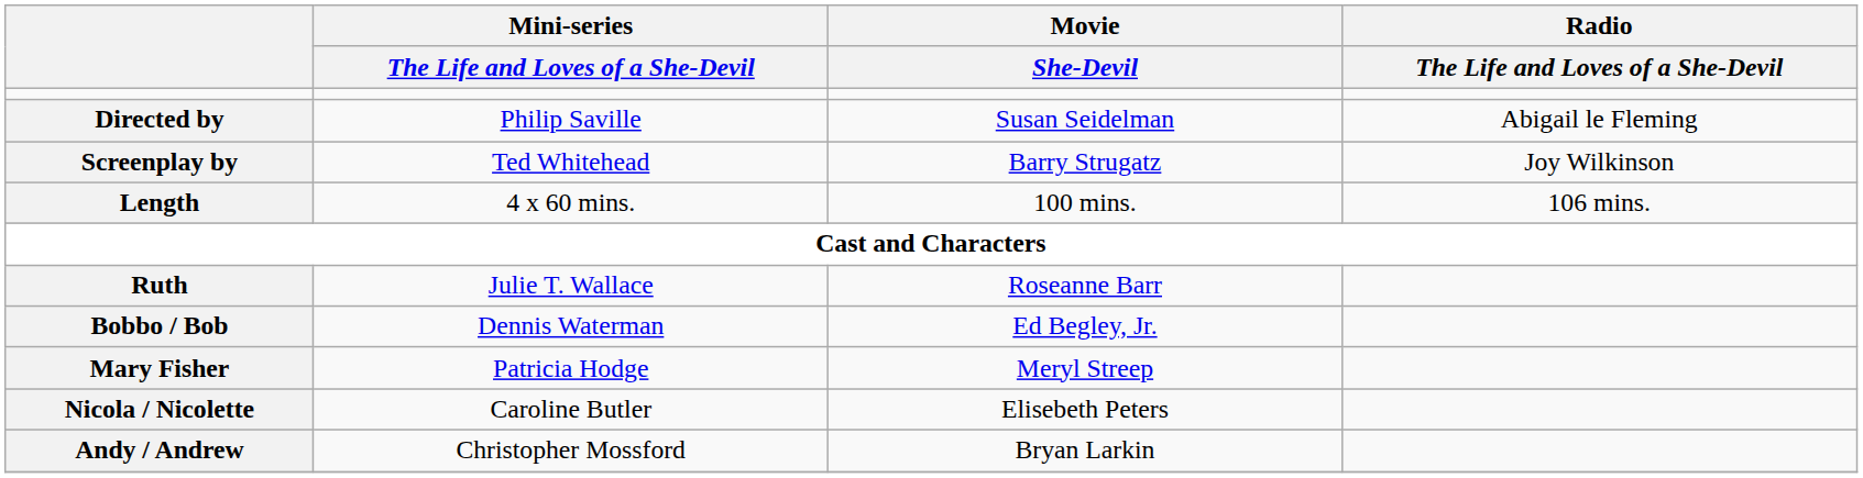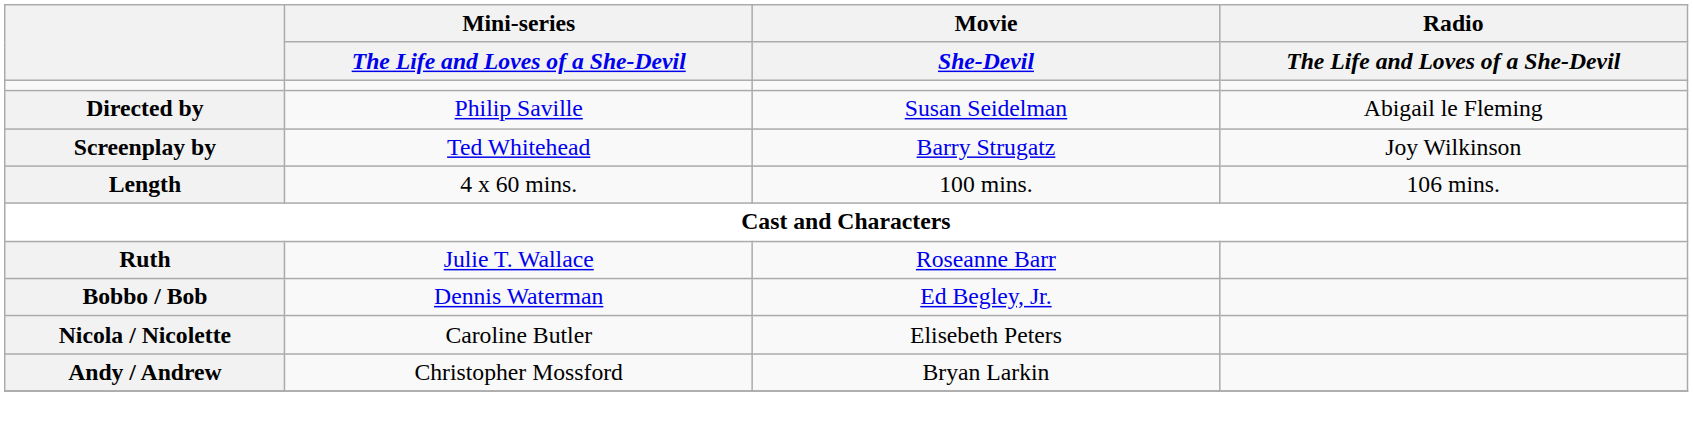 <table class="wikitable" style="text-align:center" width=90%>
 <tr>
 <th rowspan="2" width="15%"></th>
 <th>Mini-series</th>
 <th>Movie</th>
 <th>Radio</th>
 </tr>
 <tr>
 <th align="center" width="25%"><em><a href='#'>The Life and Loves of a She-Devil</a></em></th>
 <th align="center" width="25%"><em><a href='#'>She-Devil</a></em></th>
 <th align="center" width="25%"><em>The Life and Loves of a She-Devil</em></th>
 </tr>
 <tr>
 <td colspan="1" align="center"></td>
 <td colspan="1" align="center"></td>
 <td colspan="1" align="center"></td>
 <td colspan="1" align="center"></td>
 </tr>
 <tr>
 <th>Directed by</th>
 <td><a href='#'>Philip Saville</a></td>
 <td><a href='#'>Susan Seidelman</a></td>
 <td>Abigail le Fleming</td>
 </tr>
 <tr>
 <th>Screenplay by</th>
 <td><a href='#'>Ted Whitehead</a></td>
 <td><a href='#'>Barry Strugatz</a></td>
 <td>Joy Wilkinson</td>
 </tr>
 <tr>
 <th>Length</th>
 <td>4 x 60 mins.</td>
 <td>100 mins.</td>
 <td>106 mins.</td>
 </tr>
 <tr>
 <td colspan="4" style="background-color:white;"><strong>Cast and Characters</strong></td>
 </tr>
 <tr>
 <th>Ruth</th>
 <td><a href='#'>Julie T. Wallace</a></td>
 <td><a href='#'>Roseanne Barr</a></td>
 <td></td>
 </tr>
 <tr>
 <th>Bobbo / Bob</th>
 <td><a href='#'>Dennis Waterman</a></td>
 <td><a href='#'>Ed Begley, Jr.</a></td>
 <td></td>
 </tr>
 <tr>
-<th>Mary Fisher</th>
-<td><a href='#'>Patricia Hodge</a></td>
-<td><a href='#'>Meryl Streep</a></td>
-<td></td>
-</tr>
-<tr>
 <th>Nicola / Nicolette</th>
 <td>Caroline Butler</td>
 <td>Elisebeth Peters</td>
 <td></td>
 </tr>
 <tr>
 <th>Andy / Andrew</th>
 <td>Christopher Mossford</td>
 <td>Bryan Larkin</td>
 <td></td>
 </tr>
 <tr>
 </tr>
 </table>
